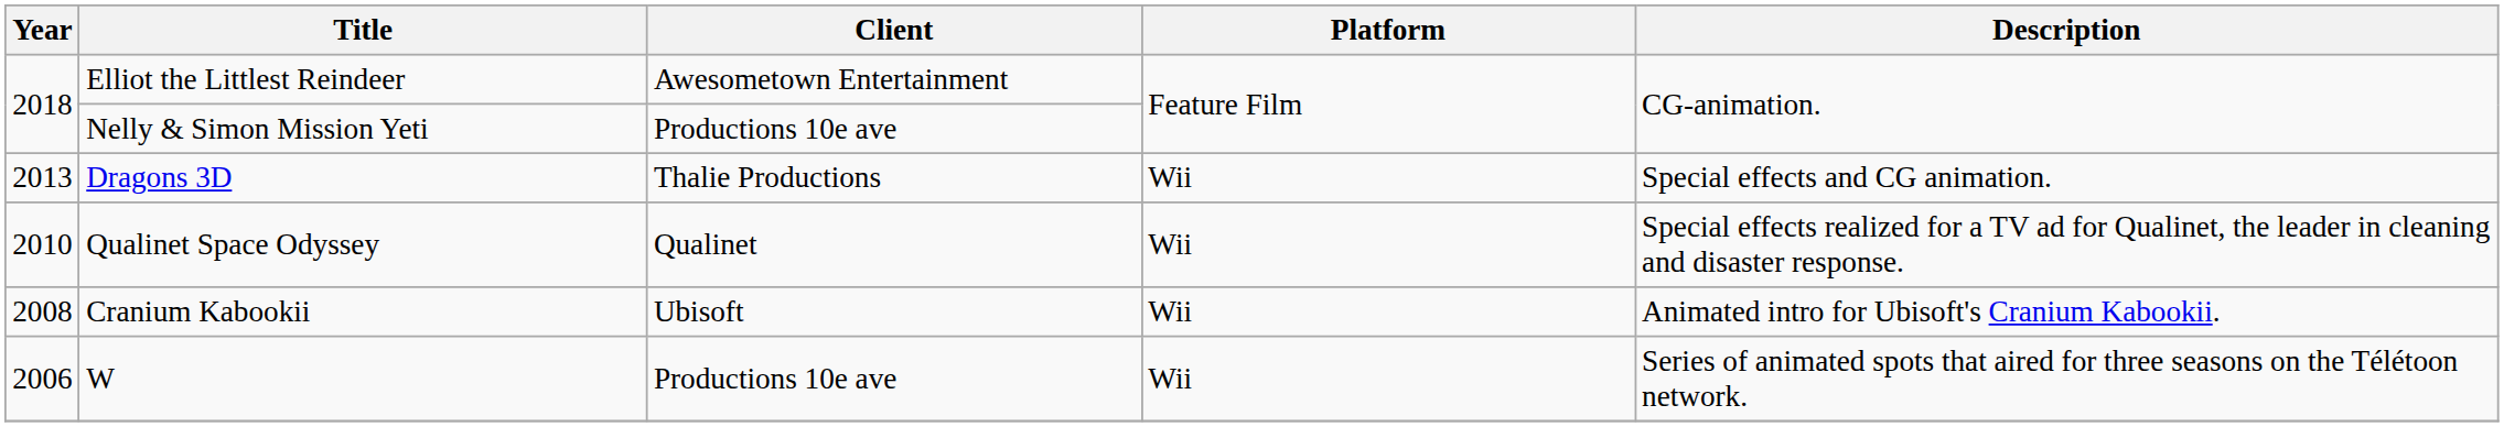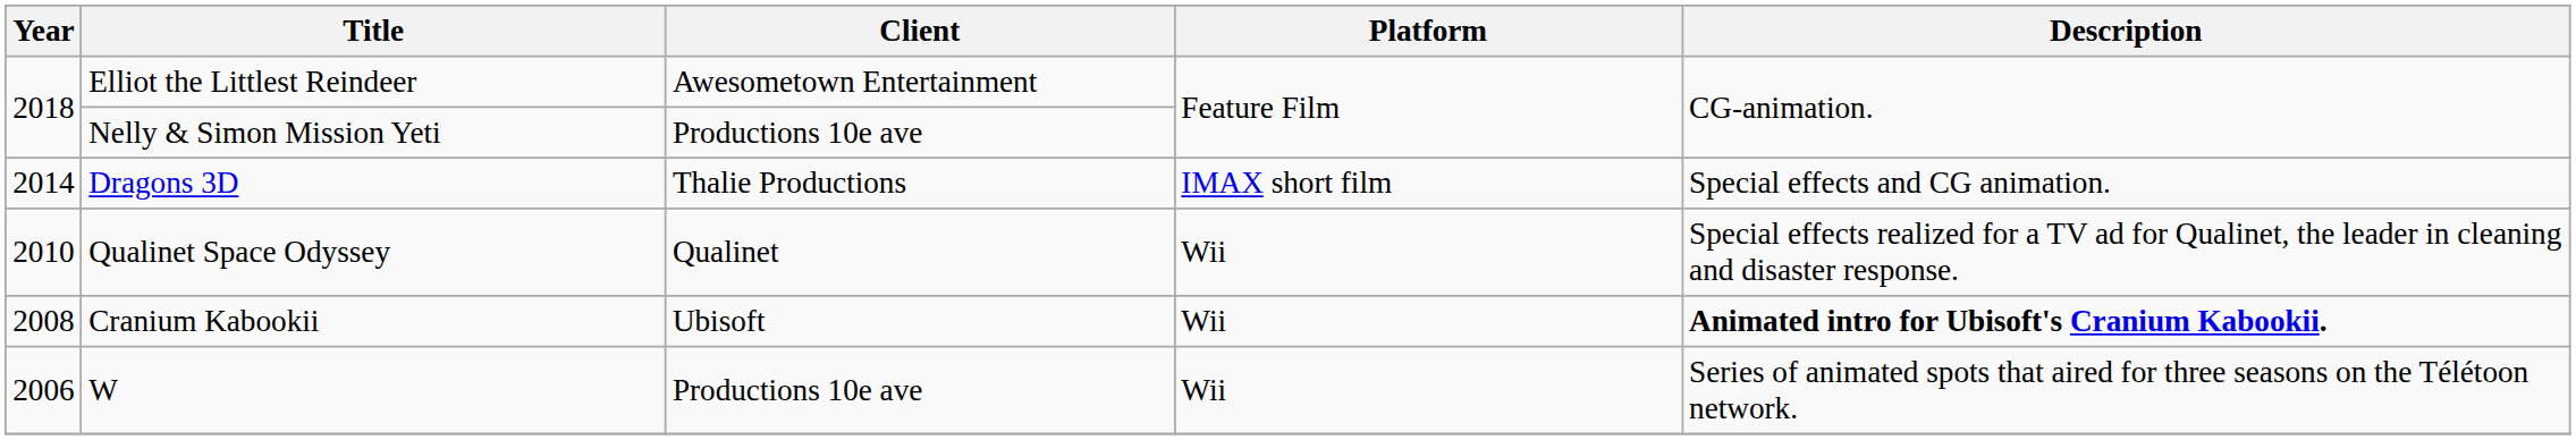 <table class="sortable wikitable" style="font-size: 95%; width: 100%;">
 <tr>
 <th width=2%>Year</th>
 <th width=23%>Title</th>
 <th width=20%>Client</th>
 <th width=20%>Platform</th>
 <th width=35%>Description</th>
 </tr>
 <tr>
 <td rowspan="2">2018</td>
 <td>Elliot the Littlest Reindeer</td>
 <td>Awesometown Entertainment</td>
 <td rowspan="2">Feature Film</td>
 <td rowspan="2">CG-animation.</td>
 </tr>
 <tr>
 <td>Nelly & Simon Mission Yeti</td>
 <td>Productions 10e ave</td>
 </tr>
 <tr>
-<td>2013</td>
+<td>2014</td>
 <td><a href='#'>Dragons 3D</a></td>
 <td>Thalie Productions</td>
-<td>Wii</td>
+<td><a href='#'>IMAX</a> short film</td>
 <td>Special effects and CG animation.</td>
 </tr>
 <tr>
 <td>2010</td>
 <td>Qualinet Space Odyssey</td>
 <td>Qualinet</td>
 <td>Wii</td>
 <td>Special effects realized for a TV ad for Qualinet, the leader in cleaning and disaster response.</td>
 </tr>
 <tr>
 <td>2008</td>
 <td>Cranium Kabookii</td>
 <td>Ubisoft</td>
 <td>Wii</td>
-<td>Animated intro for Ubisoft's <a href='#'>Cranium Kabookii</a>.</td>
+<td><strong>Animated intro for Ubisoft's <a href='#'>Cranium Kabookii</a>.</strong></td>
 </tr>
 <tr>
 <td>2006</td>
 <td>W</td>
 <td>Productions 10e ave</td>
 <td>Wii</td>
 <td>Series of animated spots that aired for three seasons on the Télétoon network.</td>
 </tr>
 <tr>
 </tr>
 </table>
